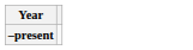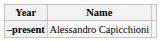 <table class="wikitable plainrowheaders">
 <tr>
 <th>Year</th>
+<th>Name</th>
 <th></th>
 </tr>
 <tr>
 <th scope="row">–present</th>
+<td>Alessandro Capicchioni</td>
 <td></td>
 </tr>
 </table>
